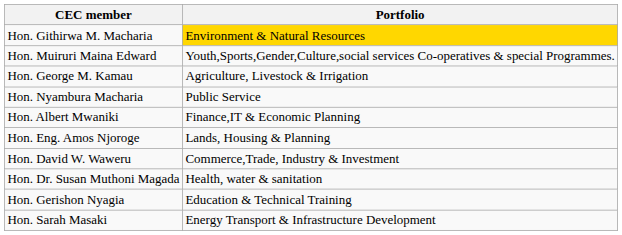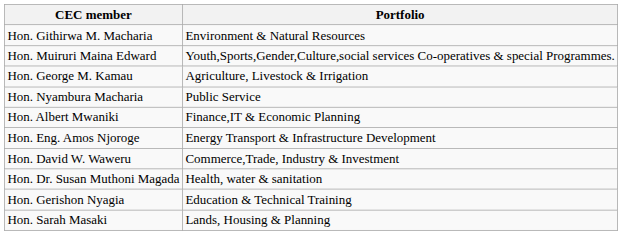 <table class="wikitable">
 <tr>
 <th>CEC member</th>
 <th>Portfolio</th>
 </tr>
 <tr>
 <td>Hon. Githirwa M. Macharia</td>
-<td style="background: gold;">Environment & Natural Resources</td>
+<td>Environment & Natural Resources</td>
 </tr>
 <tr>
 <td>Hon. Muiruri Maina Edward</td>
 <td>Youth,Sports,Gender,Culture,social services Co-operatives & special Programmes.</td>
 </tr>
 <tr>
 <td>Hon. George M. Kamau</td>
 <td>Agriculture, Livestock & Irrigation</td>
 </tr>
 <tr>
 <td>Hon. Nyambura Macharia</td>
 <td>Public Service</td>
 </tr>
 <tr>
 <td>Hon. Albert Mwaniki</td>
 <td>Finance,IT  & Economic Planning</td>
 </tr>
 <tr>
 <td>Hon. Eng. Amos Njoroge</td>
-<td>Lands, Housing & Planning</td>
+<td>Energy Transport & Infrastructure Development</td>
 </tr>
 <tr>
 <td>Hon. David W. Waweru</td>
 <td>Commerce,Trade, Industry & Investment</td>
 </tr>
 <tr>
 <td>Hon. Dr. Susan Muthoni Magada</td>
 <td>Health, water & sanitation</td>
 </tr>
 <tr>
 <td>Hon. Gerishon Nyagia</td>
 <td>Education & Technical Training</td>
 </tr>
 <tr>
 <td>Hon. Sarah Masaki</td>
-<td>Energy Transport & Infrastructure Development</td>
+<td>Lands, Housing & Planning</td>
 </tr>
 </table>
